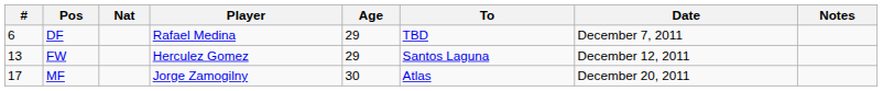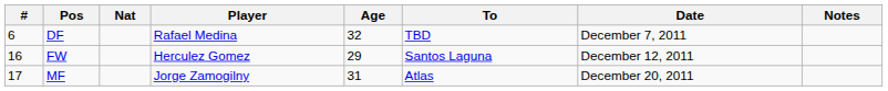 <table class="wikitable" style="width:65%; text-align:center; font-size:95%; text-align:left;">
 <tr>
 <th><strong>#</strong></th>
 <th><strong>Pos</strong></th>
 <th><strong>Nat</strong></th>
 <th><strong>Player</strong></th>
 <th><strong>Age</strong></th>
 <th><strong>To</strong></th>
 <th><strong>Date</strong></th>
 <th><strong>Notes</strong></th>
 </tr>
 <tr>
 <td>6</td>
 <td><a href='#'>DF</a></td>
 <td></td>
 <td><a href='#'>Rafael Medina</a></td>
-<td>29</td>
+<td>32</td>
 <td><a href='#'>TBD</a></td>
 <td>December 7, 2011</td>
 <td></td>
 </tr>
 <tr>
-<td>13</td>
+<td>16</td>
 <td><a href='#'>FW</a></td>
 <td></td>
 <td><a href='#'>Herculez Gomez</a></td>
 <td>29</td>
 <td><a href='#'>Santos Laguna</a></td>
 <td>December 12, 2011</td>
 <td></td>
 </tr>
 <tr>
 <td>17</td>
 <td><a href='#'>MF</a></td>
 <td></td>
 <td><a href='#'>Jorge Zamogilny</a></td>
-<td>30</td>
+<td>31</td>
 <td><a href='#'>Atlas</a></td>
 <td>December 20, 2011</td>
 <td></td>
 </tr>
 </table>
